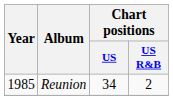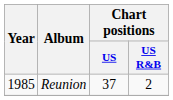 <table class="wikitable" style="text-align:center;">
 <tr>
 <th rowspan="2">Year</th>
 <th rowspan="2">Album</th>
 <th colspan="2">Chart positions</th>
 </tr>
 <tr style="font-size:smaller;">
 <th width="40"><a href='#'>US</a></th>
 <th width="40"><a href='#'>US<br>R&B</a></th>
 </tr>
 <tr>
 <td>1985</td>
 <td align="left"><em>Reunion</em></td>
-<td>34</td>
+<td>37</td>
 <td>2</td>
 </tr>
 <tr>
 </tr>
 </table>
